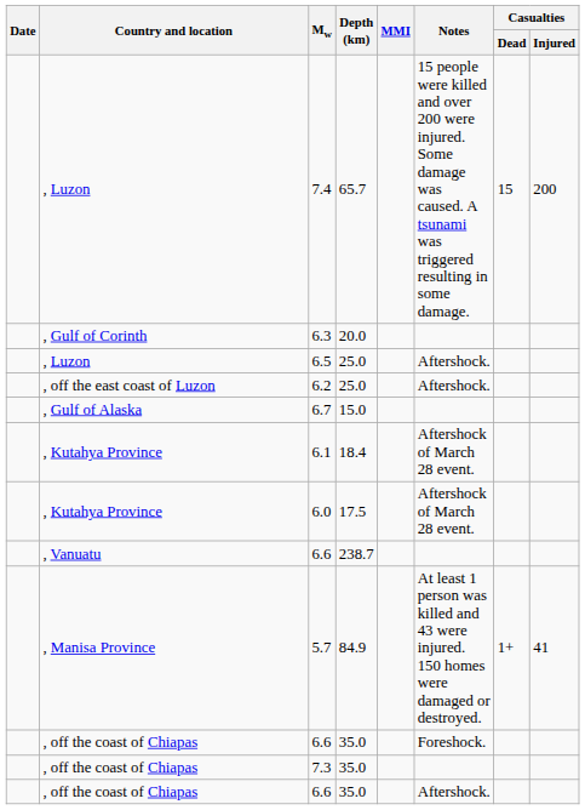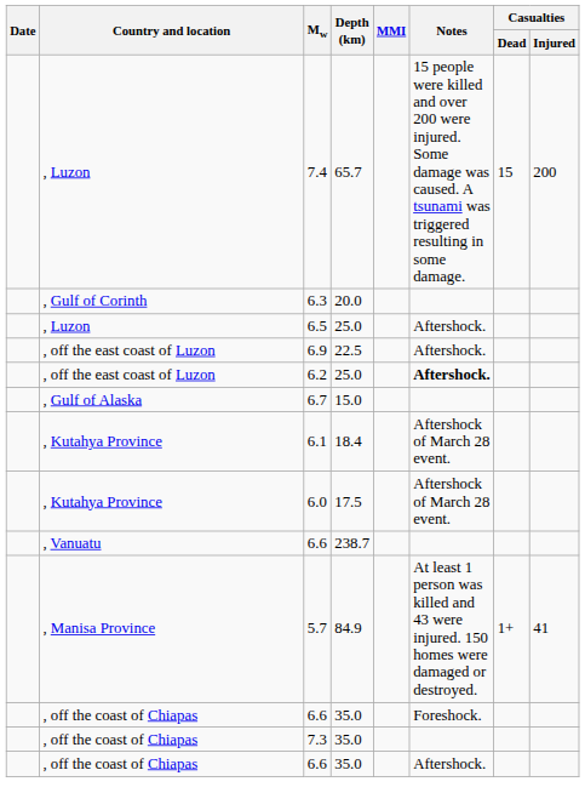 <table class="wikitable sortable sort-under" style="border:1px black; margin-left:1em;">
 <tr>
 <th rowspan="2"><small>Date</small></th>
 <th rowspan="2" style="width: 310px"><small>Country and location</small></th>
 <th rowspan="2"><small>M<sub>w</sub></small></th>
 <th rowspan="2"><small>Depth (km)</small></th>
 <th rowspan="2"><small><a href='#'>MMI</a></small></th>
 <th rowspan="2" class="unsortable"><small>Notes</small></th>
 <th colspan="2"><small>Casualties</small></th>
 </tr>
 <tr>
 <th><small>Dead</small></th>
 <th><small>Injured</small></th>
 </tr>
 <tr>
 <td></td>
 <td>, <a href='#'>Luzon</a></td>
 <td>7.4</td>
 <td>65.7</td>
 <td></td>
 <td>15 people were killed and over 200 were injured. Some damage was caused. A <a href='#'>tsunami</a> was triggered resulting in some damage.</td>
 <td>15</td>
 <td>200</td>
 </tr>
 <tr>
 <td></td>
 <td>, <a href='#'>Gulf of Corinth</a></td>
 <td>6.3</td>
 <td>20.0</td>
 <td></td>
 <td></td>
 <td></td>
 <td></td>
 </tr>
 <tr>
 <td></td>
 <td>, <a href='#'>Luzon</a></td>
 <td>6.5</td>
 <td>25.0</td>
 <td></td>
 <td>Aftershock.</td>
 <td></td>
 <td></td>
 </tr>
 <tr>
 <td></td>
 <td>, off the east coast of <a href='#'>Luzon</a></td>
+<td>6.9</td>
+<td>22.5</td>
+<td></td>
+<td>Aftershock.</td>
+<td></td>
+<td></td>
+</tr>
+<tr>
+<td></td>
+<td>, off the east coast of <a href='#'>Luzon</a></td>
 <td>6.2</td>
 <td>25.0</td>
 <td></td>
-<td>Aftershock.</td>
+<td><strong>Aftershock.</strong></td>
 <td></td>
 <td></td>
 </tr>
 <tr>
 <td></td>
 <td>, <a href='#'>Gulf of Alaska</a></td>
 <td>6.7</td>
 <td>15.0</td>
 <td></td>
 <td></td>
 <td></td>
 <td></td>
 </tr>
 <tr>
 <td></td>
 <td>, <a href='#'>Kutahya Province</a></td>
 <td>6.1</td>
 <td>18.4</td>
 <td></td>
 <td>Aftershock of March 28 event.</td>
 <td></td>
 <td></td>
 </tr>
 <tr>
 <td></td>
 <td>, <a href='#'>Kutahya Province</a></td>
 <td>6.0</td>
 <td>17.5</td>
 <td></td>
 <td>Aftershock of March 28 event.</td>
 <td></td>
 <td></td>
 </tr>
 <tr>
 <td></td>
 <td>, <a href='#'>Vanuatu</a></td>
 <td>6.6</td>
 <td>238.7</td>
 <td></td>
 <td></td>
 <td></td>
 <td></td>
 </tr>
 <tr>
 <td></td>
 <td>, <a href='#'>Manisa Province</a></td>
 <td>5.7</td>
 <td>84.9</td>
 <td></td>
 <td>At least 1 person was killed and 43 were injured. 150 homes were damaged or destroyed.</td>
 <td>1+</td>
 <td>41</td>
 </tr>
 <tr>
 <td></td>
 <td>, off the coast of <a href='#'>Chiapas</a></td>
 <td>6.6</td>
 <td>35.0</td>
 <td></td>
 <td>Foreshock.</td>
 <td></td>
 <td></td>
 </tr>
 <tr>
 <td></td>
 <td>, off the coast of <a href='#'>Chiapas</a></td>
 <td>7.3</td>
 <td>35.0</td>
 <td></td>
 <td></td>
 <td></td>
 <td></td>
 </tr>
 <tr>
 <td></td>
 <td>, off the coast of <a href='#'>Chiapas</a></td>
 <td>6.6</td>
 <td>35.0</td>
 <td></td>
 <td>Aftershock.</td>
 <td></td>
 <td></td>
 </tr>
 </table>
